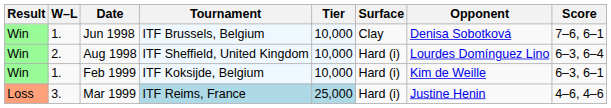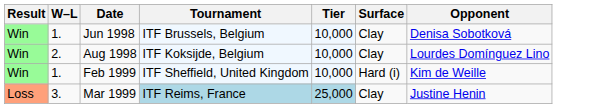 <table class="sortable wikitable">
 <tr>
 <th>Result</th>
 <th class=unsortable>W–L</th>
 <th>Date</th>
 <th>Tournament</th>
 <th>Tier</th>
 <th>Surface</th>
 <th>Opponent</th>
-<th class=unsortable>Score</th>
 </tr>
 <tr>
 <td style="background:#98fb98;">Win</td>
 <td>1.</td>
 <td>Jun 1998</td>
 <td style="background:#f0f8ff;">ITF Brussels, Belgium</td>
 <td style="background:#f0f8ff;">10,000</td>
 <td>Clay</td>
 <td> <a href='#'>Denisa Sobotková</a></td>
-<td>7–6, 6–1</td>
 </tr>
 <tr>
 <td style="background:#98fb98;">Win</td>
 <td>2.</td>
 <td>Aug 1998</td>
-<td style="background:#f0f8ff;">ITF Sheffield, United Kingdom</td>
+<td style="background:#f0f8ff;">ITF Koksijde, Belgium</td>
 <td style="background:#f0f8ff;">10,000</td>
-<td>Hard (i)</td>
+<td>Clay</td>
 <td> <a href='#'>Lourdes Domínguez Lino</a></td>
-<td>6–3, 6–4</td>
 </tr>
 <tr>
 <td style="background:#98fb98;">Win</td>
 <td>1.</td>
 <td>Feb 1999</td>
-<td style="background:#f0f8ff;">ITF Koksijde, Belgium</td>
+<td style="background:#f0f8ff;">ITF Sheffield, United Kingdom</td>
 <td style="background:#f0f8ff;">10,000</td>
 <td>Hard (i)</td>
 <td> <a href='#'>Kim de Weille</a></td>
-<td>6–3, 6–1</td>
 </tr>
 <tr>
 <td bgcolor="FFA07A">Loss</td>
 <td>3.</td>
 <td>Mar 1999</td>
 <td style="background:lightblue;">ITF Reims, France</td>
 <td style="background:lightblue;">25,000</td>
-<td>Hard (i)</td>
+<td>Clay</td>
 <td> <a href='#'>Justine Henin</a></td>
-<td>4–6, 4–6</td>
 </tr>
 </table>
